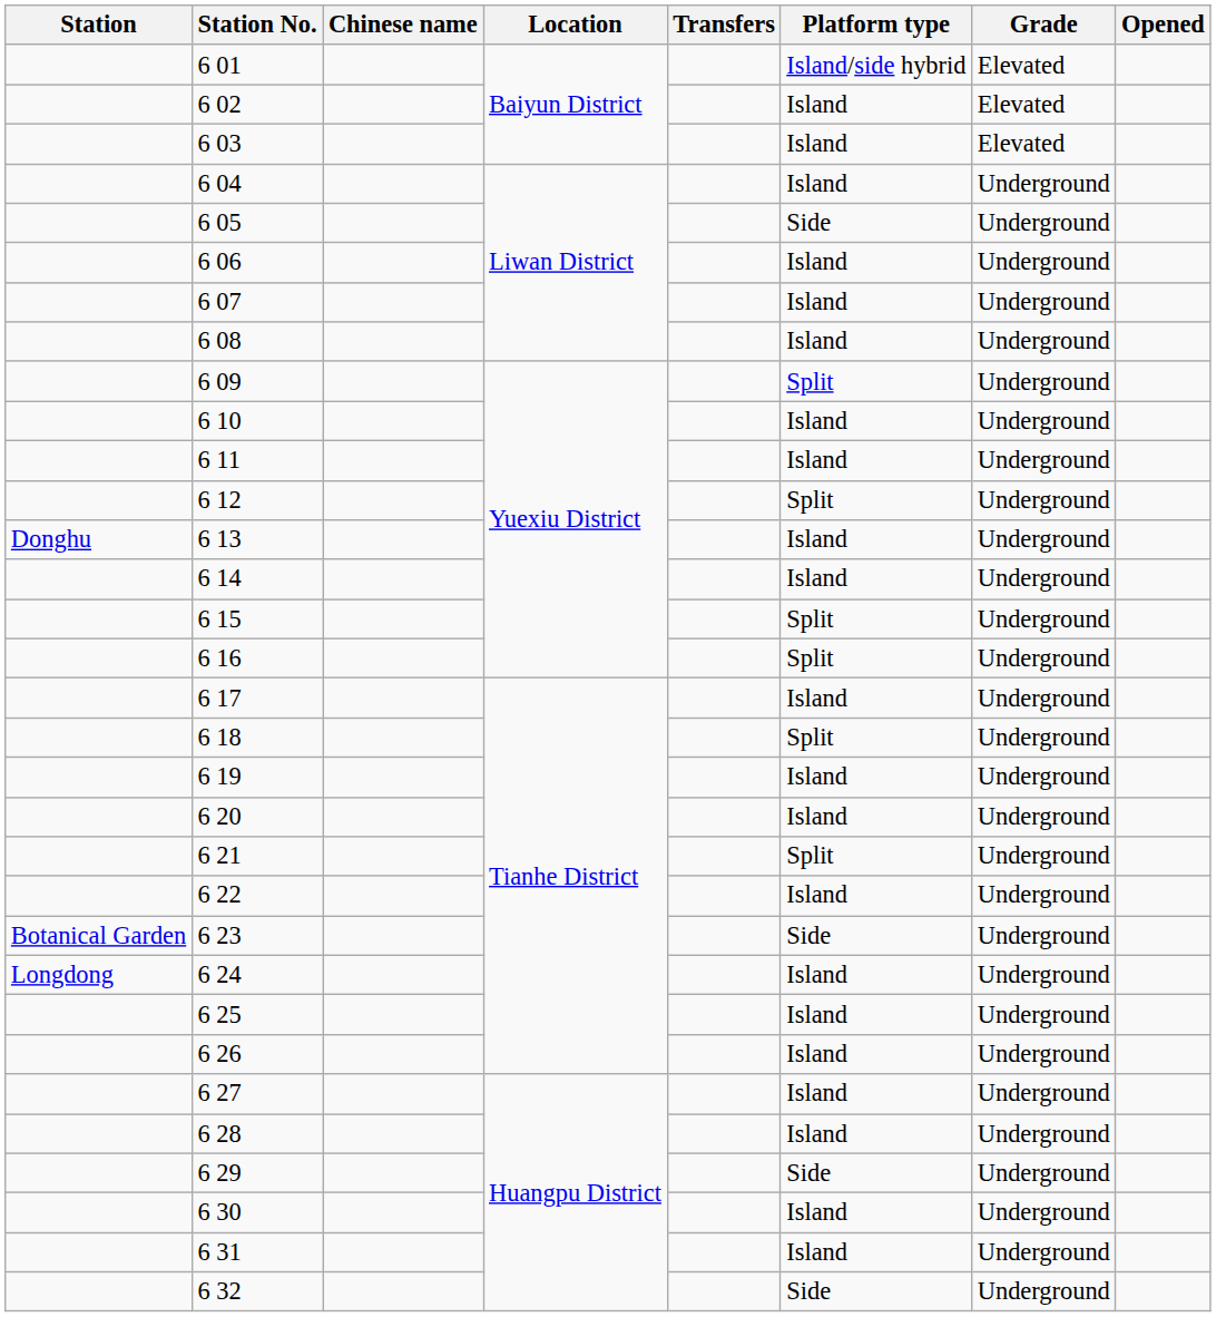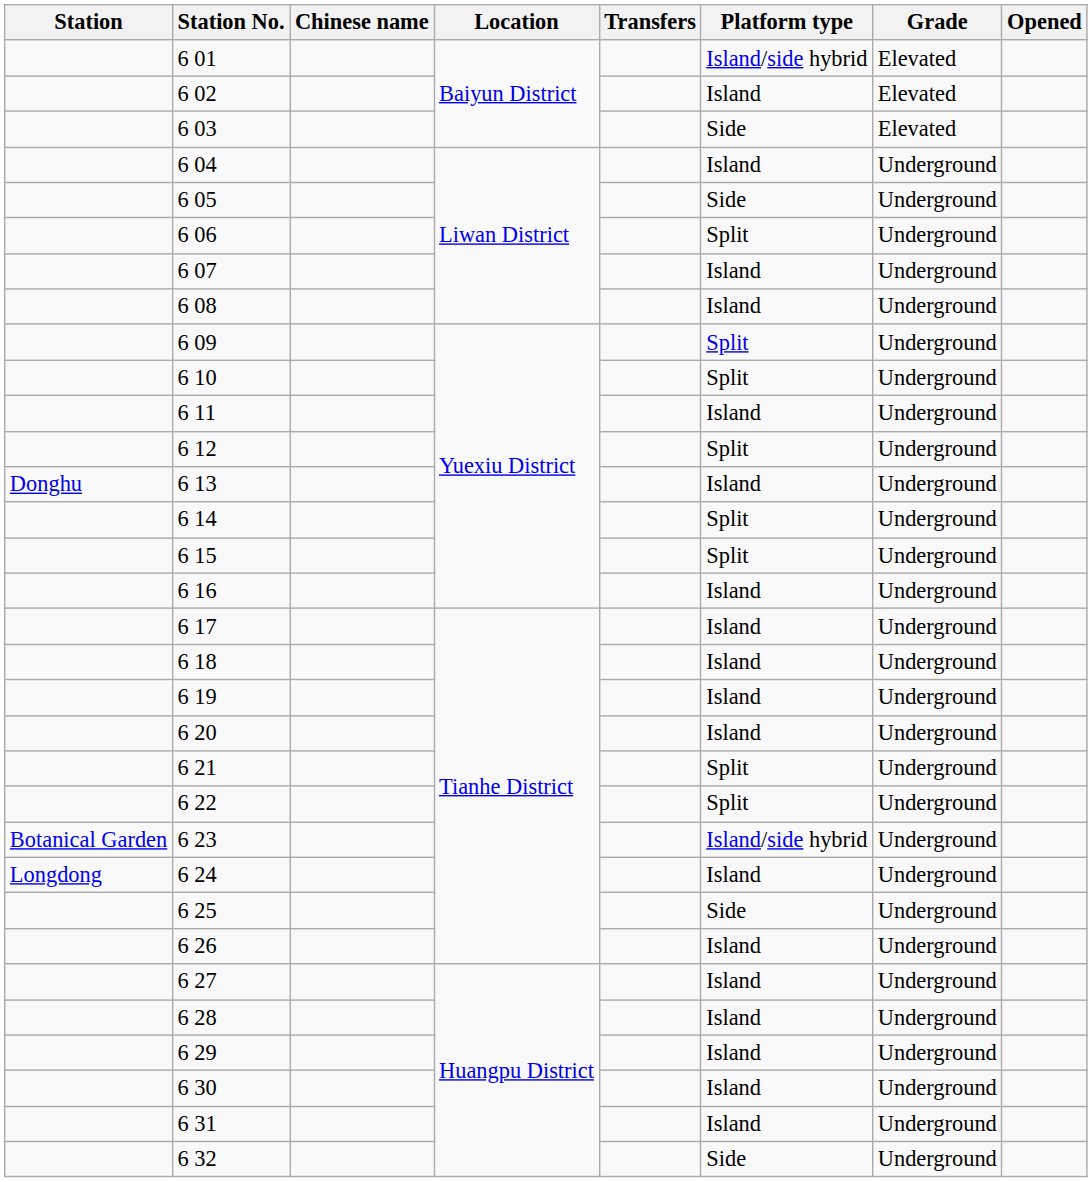 <table class="wikitable">
 <tr>
 <th>Station</th>
 <th>Station No.</th>
 <th>Chinese name</th>
 <th>Location</th>
 <th>Transfers</th>
 <th>Platform type</th>
 <th>Grade</th>
 <th>Opened</th>
 </tr>
 <tr>
 <td></td>
 <td>6 01</td>
 <td></td>
 <td rowspan="3"><a href='#'>Baiyun District</a></td>
 <td></td>
 <td><a href='#'>Island</a>/<a href='#'>side</a> hybrid</td>
 <td>Elevated</td>
 <td></td>
 </tr>
 <tr>
 <td></td>
 <td>6 02</td>
 <td></td>
 <td></td>
 <td>Island</td>
 <td>Elevated</td>
 <td></td>
 </tr>
 <tr>
 <td></td>
 <td>6 03</td>
 <td></td>
 <td></td>
-<td>Island</td>
+<td>Side</td>
 <td>Elevated</td>
 <td></td>
 </tr>
 <tr>
 <td></td>
 <td>6 04</td>
 <td></td>
 <td rowspan="5"><a href='#'>Liwan District</a></td>
 <td></td>
 <td>Island</td>
 <td>Underground</td>
 <td></td>
 </tr>
 <tr>
 <td></td>
 <td>6 05</td>
 <td></td>
 <td style="text-align: center"></td>
 <td>Side</td>
 <td>Underground</td>
 <td></td>
 </tr>
 <tr>
 <td></td>
 <td>6 06</td>
 <td></td>
 <td style="text-align: center"></td>
-<td>Island</td>
+<td>Split</td>
 <td>Underground</td>
 <td></td>
 </tr>
 <tr>
 <td></td>
 <td>6 07</td>
 <td></td>
 <td style="text-align: center"></td>
 <td>Island</td>
 <td>Underground</td>
 <td></td>
 </tr>
 <tr>
 <td></td>
 <td>6 08</td>
 <td></td>
 <td style="text-align: center;"></td>
 <td>Island</td>
 <td>Underground</td>
 <td></td>
 </tr>
 <tr>
 <td></td>
 <td>6 09</td>
 <td></td>
 <td rowspan="8"><a href='#'>Yuexiu District</a></td>
 <td></td>
 <td><a href='#'>Split</a></td>
 <td>Underground</td>
 <td></td>
 </tr>
 <tr>
 <td></td>
 <td>6 10</td>
 <td></td>
 <td style="text-align: center"></td>
-<td>Island</td>
+<td>Split</td>
 <td>Underground</td>
 <td></td>
 </tr>
 <tr>
 <td></td>
 <td>6 11</td>
 <td></td>
 <td></td>
 <td>Island</td>
 <td>Underground</td>
 <td></td>
 </tr>
 <tr>
 <td></td>
 <td>6 12</td>
 <td></td>
 <td></td>
 <td>Split</td>
 <td>Underground</td>
 <td></td>
 </tr>
 <tr>
 <td><a href='#'>Donghu</a></td>
 <td>6 13</td>
 <td></td>
 <td></td>
 <td>Island</td>
 <td>Underground</td>
 <td></td>
 </tr>
 <tr>
 <td></td>
 <td>6 14</td>
 <td></td>
 <td style="text-align: center"></td>
-<td>Island</td>
+<td>Split</td>
 <td>Underground</td>
 <td></td>
 </tr>
 <tr>
 <td></td>
 <td>6 15</td>
 <td></td>
 <td style="text-align: center"></td>
 <td>Split</td>
 <td>Underground</td>
 <td></td>
 </tr>
 <tr>
 <td></td>
 <td>6 16</td>
 <td></td>
 <td></td>
-<td>Split</td>
+<td>Island</td>
 <td>Underground</td>
 <td></td>
 </tr>
 <tr>
 <td></td>
 <td>6 17</td>
 <td></td>
 <td rowspan="10"><a href='#'>Tianhe District</a></td>
 <td></td>
 <td>Island</td>
 <td>Underground</td>
 <td></td>
 </tr>
 <tr>
 <td></td>
 <td>6 18</td>
 <td></td>
 <td style="text-align: center"></td>
-<td>Split</td>
+<td>Island</td>
 <td>Underground</td>
 <td></td>
 </tr>
 <tr>
 <td></td>
 <td>6 19</td>
 <td></td>
 <td></td>
 <td>Island</td>
 <td>Underground</td>
 <td></td>
 </tr>
 <tr>
 <td></td>
 <td>6 20</td>
 <td></td>
 <td style="text-align: center"></td>
 <td>Island</td>
 <td>Underground</td>
 <td></td>
 </tr>
 <tr>
 <td></td>
 <td>6 21</td>
 <td></td>
 <td style="text-align: center"></td>
 <td>Split</td>
 <td>Underground</td>
 <td></td>
 </tr>
 <tr>
 <td></td>
 <td>6 22</td>
 <td></td>
 <td></td>
-<td>Island</td>
+<td>Split</td>
 <td>Underground</td>
 <td></td>
 </tr>
 <tr>
 <td><a href='#'>Botanical Garden</a></td>
 <td>6 23</td>
 <td></td>
 <td></td>
-<td>Side</td>
+<td><a href='#'>Island</a>/<a href='#'>side</a> hybrid</td>
 <td>Underground</td>
 <td></td>
 </tr>
 <tr>
 <td><a href='#'>Longdong</a></td>
 <td>6 24</td>
 <td></td>
 <td></td>
 <td>Island</td>
 <td>Underground</td>
 <td></td>
 </tr>
 <tr>
 <td></td>
 <td>6 25</td>
 <td></td>
 <td></td>
-<td>Island</td>
+<td>Side</td>
 <td>Underground</td>
 <td></td>
 </tr>
 <tr>
 <td></td>
 <td>6 26</td>
 <td></td>
 <td></td>
 <td>Island</td>
 <td>Underground</td>
 <td></td>
 </tr>
 <tr>
 <td></td>
 <td>6 27</td>
 <td></td>
 <td rowspan="6"><a href='#'>Huangpu District</a></td>
 <td></td>
 <td>Island</td>
 <td>Underground</td>
 <td></td>
 </tr>
 <tr>
 <td></td>
 <td>6 28</td>
 <td></td>
 <td></td>
 <td>Island</td>
 <td>Underground</td>
 <td></td>
 </tr>
 <tr>
 <td></td>
 <td>6 29</td>
 <td></td>
 <td></td>
-<td>Side</td>
+<td>Island</td>
 <td>Underground</td>
 <td></td>
 </tr>
 <tr>
 <td></td>
 <td>6 30</td>
 <td></td>
 <td style="text-align: center;"></td>
 <td>Island</td>
 <td>Underground</td>
 <td></td>
 </tr>
 <tr>
 <td></td>
 <td>6 31</td>
 <td></td>
 <td style="text-align: center"></td>
 <td>Island</td>
 <td>Underground</td>
 <td></td>
 </tr>
 <tr>
 <td></td>
 <td>6 32</td>
 <td></td>
 <td style="text-align: center"></td>
 <td>Side</td>
 <td>Underground</td>
 <td></td>
 </tr>
 </table>
